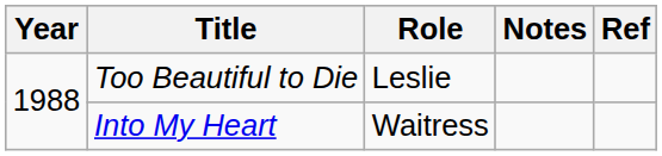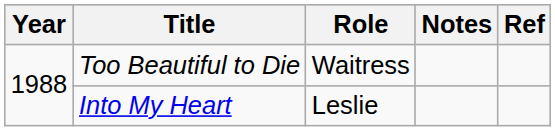 <table class="wikitable">
 <tr>
 <th>Year</th>
 <th>Title</th>
 <th>Role</th>
 <th>Notes</th>
 <th>Ref</th>
 </tr>
 <tr>
 <td rowspan="2">1988</td>
 <td><em>Too Beautiful to Die</em></td>
-<td>Leslie</td>
+<td>Waitress</td>
 <td></td>
 <td></td>
 </tr>
 <tr>
 <td><em><a href='#'>Into My Heart</a></em></td>
-<td>Waitress</td>
+<td>Leslie</td>
 <td></td>
 <td></td>
 </tr>
 </table>
